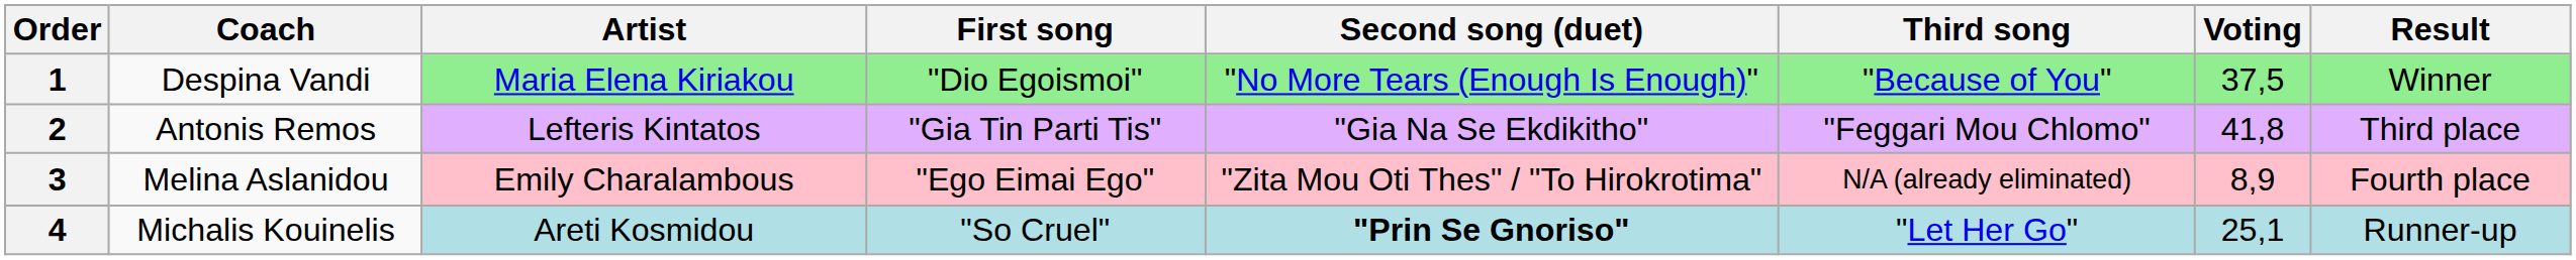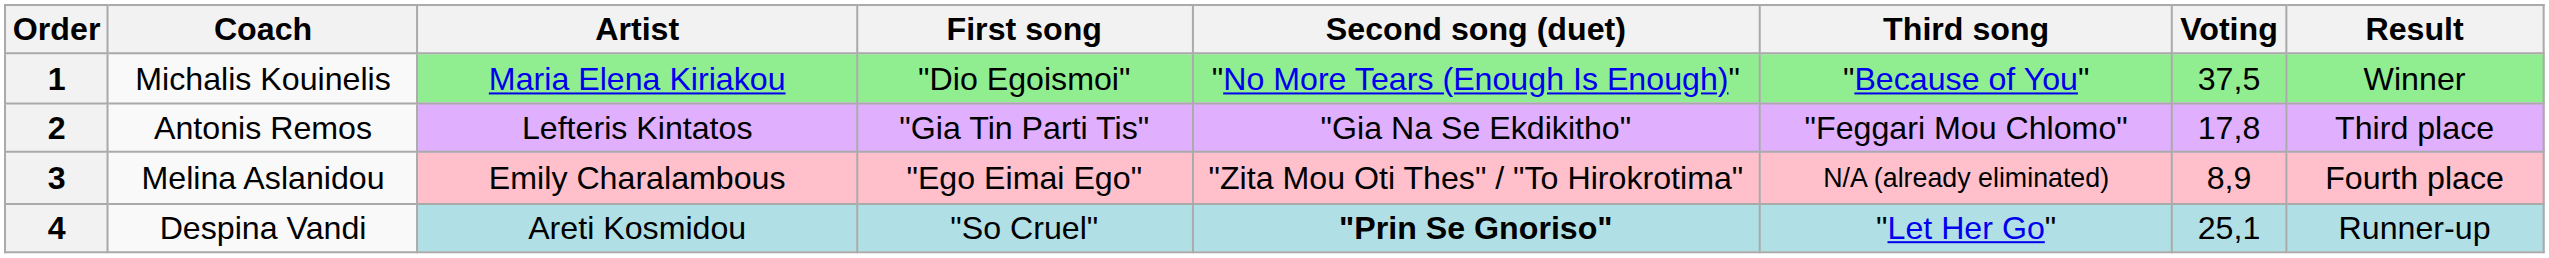 <table class="wikitable" style="text-align:center; line-height:17px; width:100%;">
 <tr>
 <th width="02%">Order</th>
 <th width="12%">Coach</th>
 <th width="17%">Artist</th>
 <th width="13%">First song</th>
 <th width="22%">Second song (duet)</th>
 <th width="16%">Third song</th>
 <th width="1%">Voting</th>
 <th width="10%">Result</th>
 </tr>
 <tr>
 <th>1</th>
-<td>Despina Vandi</td>
+<td>Michalis Kouinelis</td>
 <td style="background:lightgreen;"><a href='#'>Maria Elena Kiriakou</a></td>
 <td style="background:lightgreen;">"Dio Egoismoi"</td>
 <td style="background:lightgreen;">"<a href='#'>No More Tears (Enough Is Enough)</a>"</td>
 <td style="background:lightgreen;">"<a href='#'>Because of You</a>"</td>
 <td style="background:lightgreen;">37,5</td>
 <td style="background:lightgreen;">Winner</td>
 </tr>
 <tr>
 <th>2</th>
 <td>Antonis Remos</td>
 <td style="background:#E0B0FF;">Lefteris Kintatos</td>
 <td style="background:#E0B0FF;">"Gia Tin Parti Tis"</td>
 <td style="background:#E0B0FF;">"Gia Na Se Ekdikitho"</td>
 <td style="background:#E0B0FF;">"Feggari Mou Chlomo"</td>
-<td style="background:#E0B0FF;">41,8</td>
+<td style="background:#E0B0FF;">17,8</td>
 <td style="background:#E0B0FF;">Third place</td>
 </tr>
 <tr>
 <th>3</th>
 <td>Melina Aslanidou</td>
 <td style="background:pink;">Emily Charalambous</td>
 <td style="background:pink;">"Ego Eimai Ego"</td>
 <td style="background:pink;">"Zita Mou Oti Thes" / "To Hirokrotima"</td>
 <td style="background:pink;"><small>N/A (already eliminated)</small></td>
 <td style="background:pink;">8,9</td>
 <td style="background:pink;">Fourth place</td>
 </tr>
 <tr>
 <th>4</th>
-<td>Michalis Kouinelis</td>
+<td>Despina Vandi</td>
 <td style="background-color:#B0E0E6;">Areti Kosmidou</td>
 <td style="background-color:#B0E0E6;">"So Cruel"</td>
 <td style="background-color:#B0E0E6;"><strong>"Prin Se Gnoriso"</strong></td>
 <td style="background-color:#B0E0E6;">"<a href='#'>Let Her Go</a>"</td>
 <td style="background-color:#B0E0E6;">25,1</td>
 <td style="background-color:#B0E0E6;">Runner-up</td>
 </tr>
 </table>
